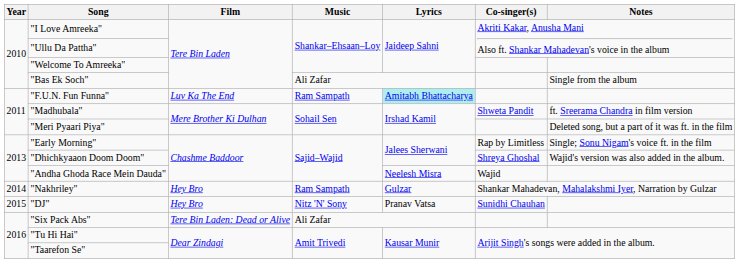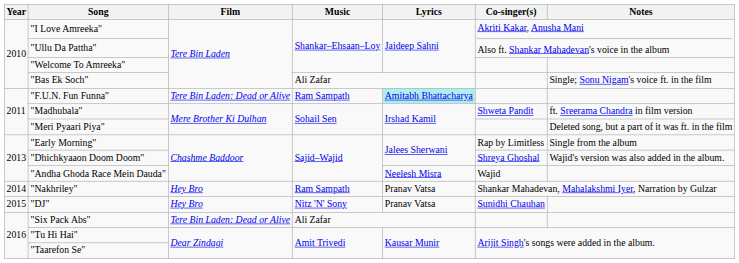 <table class="wikitable">
 <tr>
 <th>Year</th>
 <th>Song</th>
 <th>Film</th>
 <th>Music</th>
 <th>Lyrics</th>
 <th>Co-singer(s)</th>
 <th>Notes</th>
 </tr>
 <tr>
 <td rowspan=4>2010</td>
 <td>"I Love Amreeka"</td>
 <td rowspan=4><em><a href='#'>Tere Bin Laden</a></em></td>
 <td rowspan=3><a href='#'>Shankar–Ehsaan–Loy</a></td>
 <td rowspan=3><a href='#'>Jaideep Sahni</a></td>
 <td colspan=2 rowspan=2><a href='#'>Akriti Kakar</a>, <a href='#'>Anusha Mani</a><hr>Also ft. <a href='#'>Shankar Mahadevan</a>'s voice in the album</td>
 </tr>
 <tr>
 <td>"Ullu Da Pattha"</td>
 </tr>
 <tr>
 <td>"Welcome To Amreeka"</td>
 <td></td>
 <td></td>
 </tr>
 <tr>
 <td>"Bas Ek Soch"</td>
 <td colspan=2>Ali Zafar</td>
 <td></td>
-<td>Single from the album</td>
+<td>Single; <a href='#'>Sonu Nigam</a>'s voice ft. in the film</td>
 </tr>
 <tr>
 <td rowspan=3>2011</td>
 <td>"F.U.N. Fun Funna"</td>
-<td><em><a href='#'>Luv Ka The End</a></em></td>
+<td><em><a href='#'>Tere Bin Laden: Dead or Alive</a></em></td>
 <td><a href='#'>Ram Sampath</a></td>
 <td style="background: paleturquoise;"><a href='#'>Amitabh Bhattacharya</a></td>
 <td></td>
 <td></td>
 </tr>
 <tr>
 <td>"Madhubala"</td>
 <td rowspan=2><em><a href='#'>Mere Brother Ki Dulhan</a></em></td>
 <td rowspan=2><a href='#'>Sohail Sen</a></td>
 <td rowspan=2><a href='#'>Irshad Kamil</a></td>
 <td><a href='#'>Shweta Pandit</a></td>
 <td>ft. <a href='#'>Sreerama Chandra</a> in film version</td>
 </tr>
 <tr>
 <td>"Meri Pyaari Piya"</td>
 <td></td>
 <td>Deleted song, but a part of it was ft. in the film</td>
 </tr>
 <tr>
 <td rowspan=3>2013</td>
 <td>"Early Morning" </td>
 <td rowspan=3><em><a href='#'>Chashme Baddoor</a></em></td>
 <td rowspan=3><a href='#'>Sajid–Wajid</a></td>
 <td rowspan=2><a href='#'>Jalees Sherwani</a></td>
 <td>Rap by Limitless</td>
-<td>Single; <a href='#'>Sonu Nigam</a>'s voice ft. in the film</td>
+<td>Single from the album</td>
 </tr>
 <tr>
 <td>"Dhichkyaaon Doom Doom"</td>
 <td><a href='#'>Shreya Ghoshal</a></td>
 <td>Wajid's version was also added in the album.</td>
 </tr>
 <tr>
 <td>"Andha Ghoda Race Mein Dauda"</td>
 <td><a href='#'>Neelesh Misra</a></td>
 <td>Wajid</td>
 <td></td>
 </tr>
 <tr>
 <td>2014</td>
 <td>"Nakhriley"</td>
 <td><em><a href='#'>Hey Bro</a></em></td>
 <td><a href='#'>Ram Sampath</a></td>
-<td><a href='#'>Gulzar</a></td>
+<td>Pranav Vatsa</td>
 <td colspan=2>Shankar Mahadevan, <a href='#'>Mahalakshmi Iyer</a>, Narration by Gulzar</td>
 </tr>
 <tr>
 <td>2015</td>
 <td>"DJ"</td>
 <td><em><a href='#'>Hey Bro</a></em></td>
 <td><a href='#'>Nitz 'N' Sony</a></td>
 <td>Pranav Vatsa</td>
 <td><a href='#'>Sunidhi Chauhan</a></td>
 <td></td>
 </tr>
 <tr>
 <td rowspan=3>2016</td>
 <td>"Six Pack Abs"</td>
 <td><em><a href='#'>Tere Bin Laden: Dead or Alive</a></em></td>
 <td colspan=2>Ali Zafar</td>
 <td></td>
 <td></td>
 </tr>
 <tr>
 <td>"Tu Hi Hai"</td>
 <td rowspan=2><em><a href='#'>Dear Zindagi</a></em></td>
 <td rowspan=2><a href='#'>Amit Trivedi</a></td>
 <td rowspan=2><a href='#'>Kausar Munir</a></td>
 <td colspan=2 rowspan=2><a href='#'>Arijit Singh</a>'s songs were added in the album.</td>
 </tr>
 <tr>
 <td>"Taarefon Se"</td>
 </tr>
 </table>
